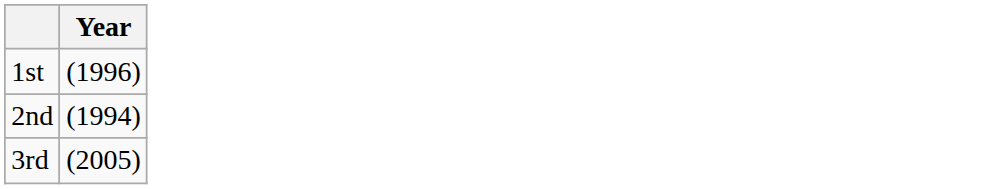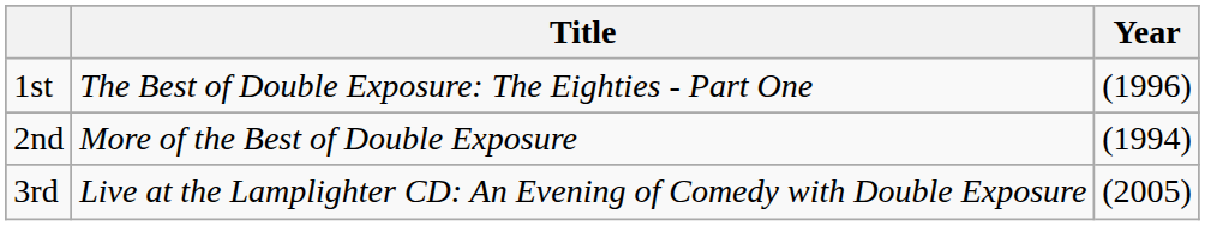 <table class="wikitable">
 <tr>
 <th></th>
+<th>Title</th>
 <th>Year</th>
 </tr>
 <tr>
 <td>1st</td>
+<td><em>The Best of Double Exposure: The Eighties - Part One</em></td>
 <td>(1996)</td>
 </tr>
 <tr>
 <td>2nd</td>
+<td><em>More of the Best of Double Exposure</em></td>
 <td>(1994)</td>
 </tr>
 <tr>
 <td>3rd</td>
+<td><em>Live at the Lamplighter CD: An Evening of Comedy with Double Exposure</em></td>
 <td>(2005)</td>
 </tr>
 </table>
